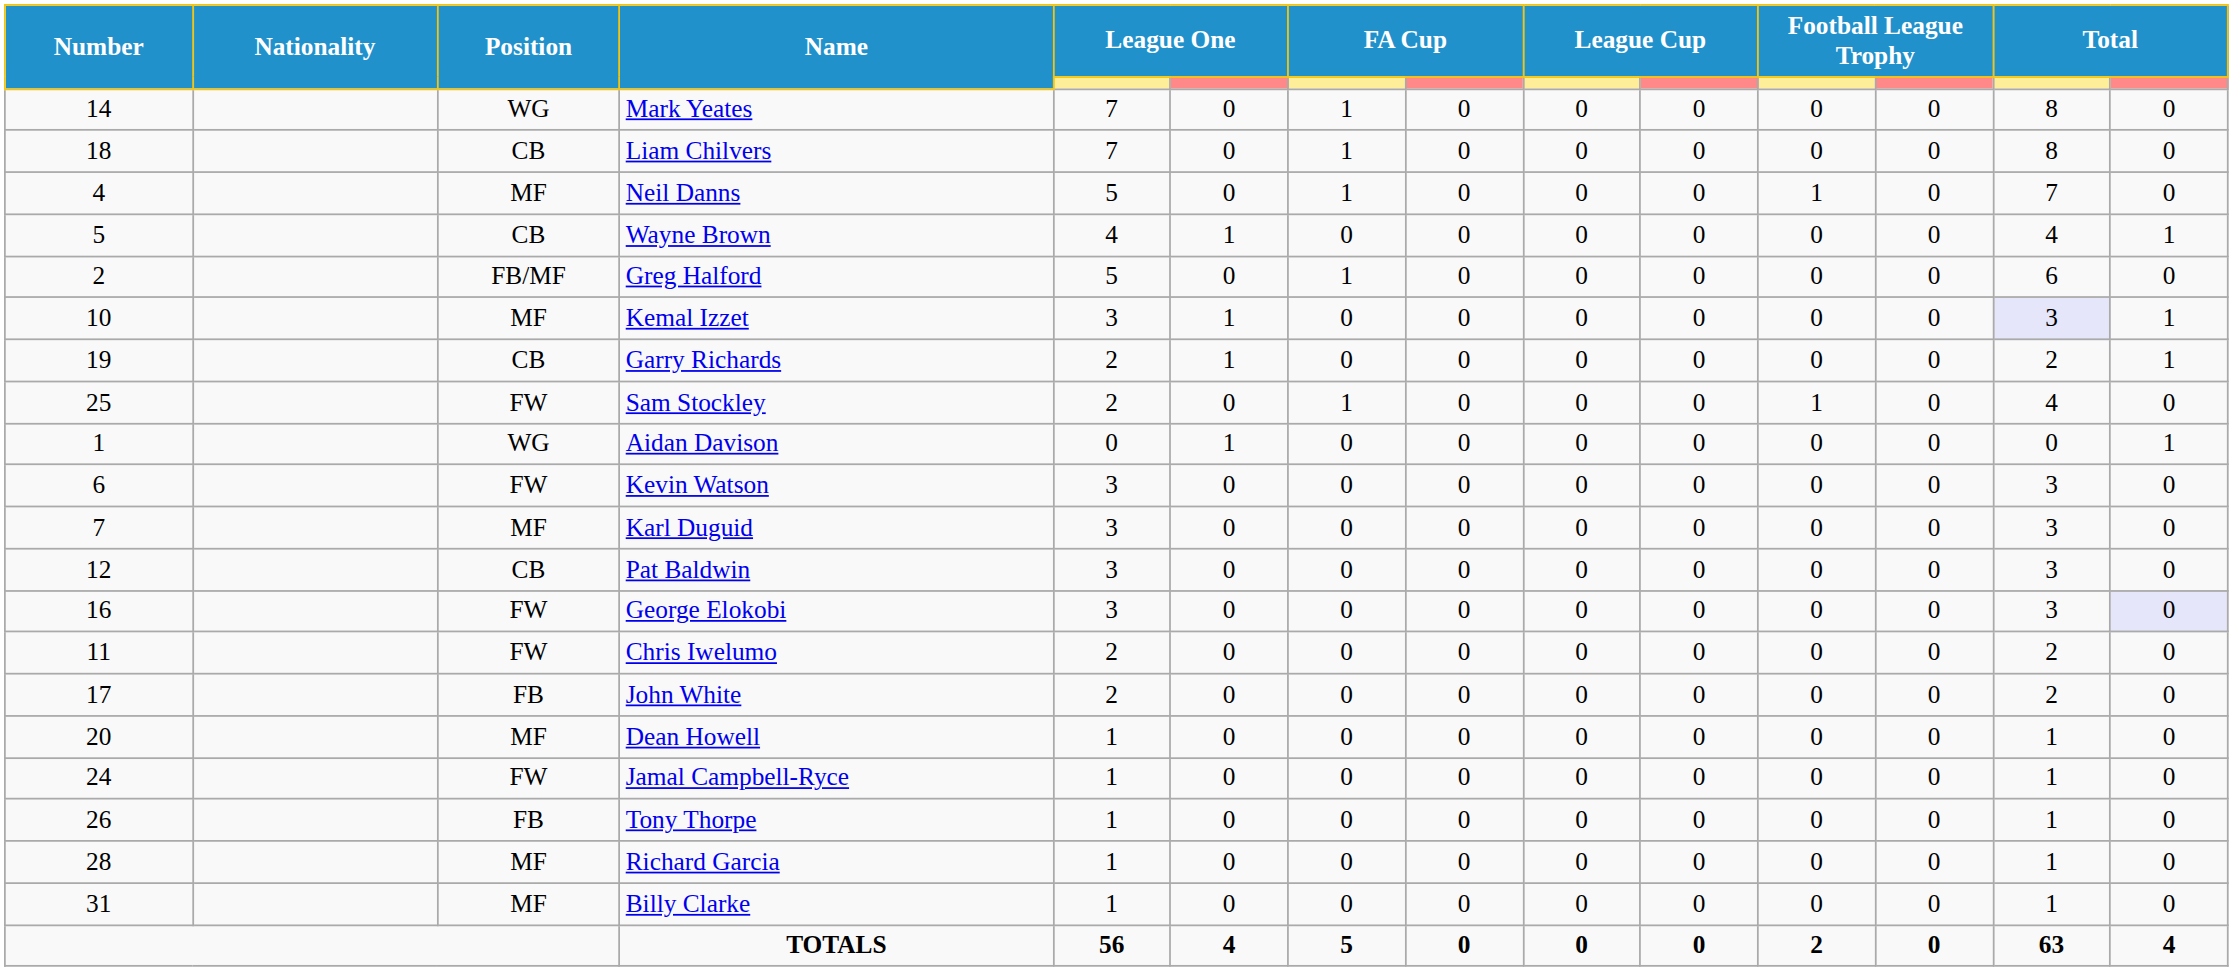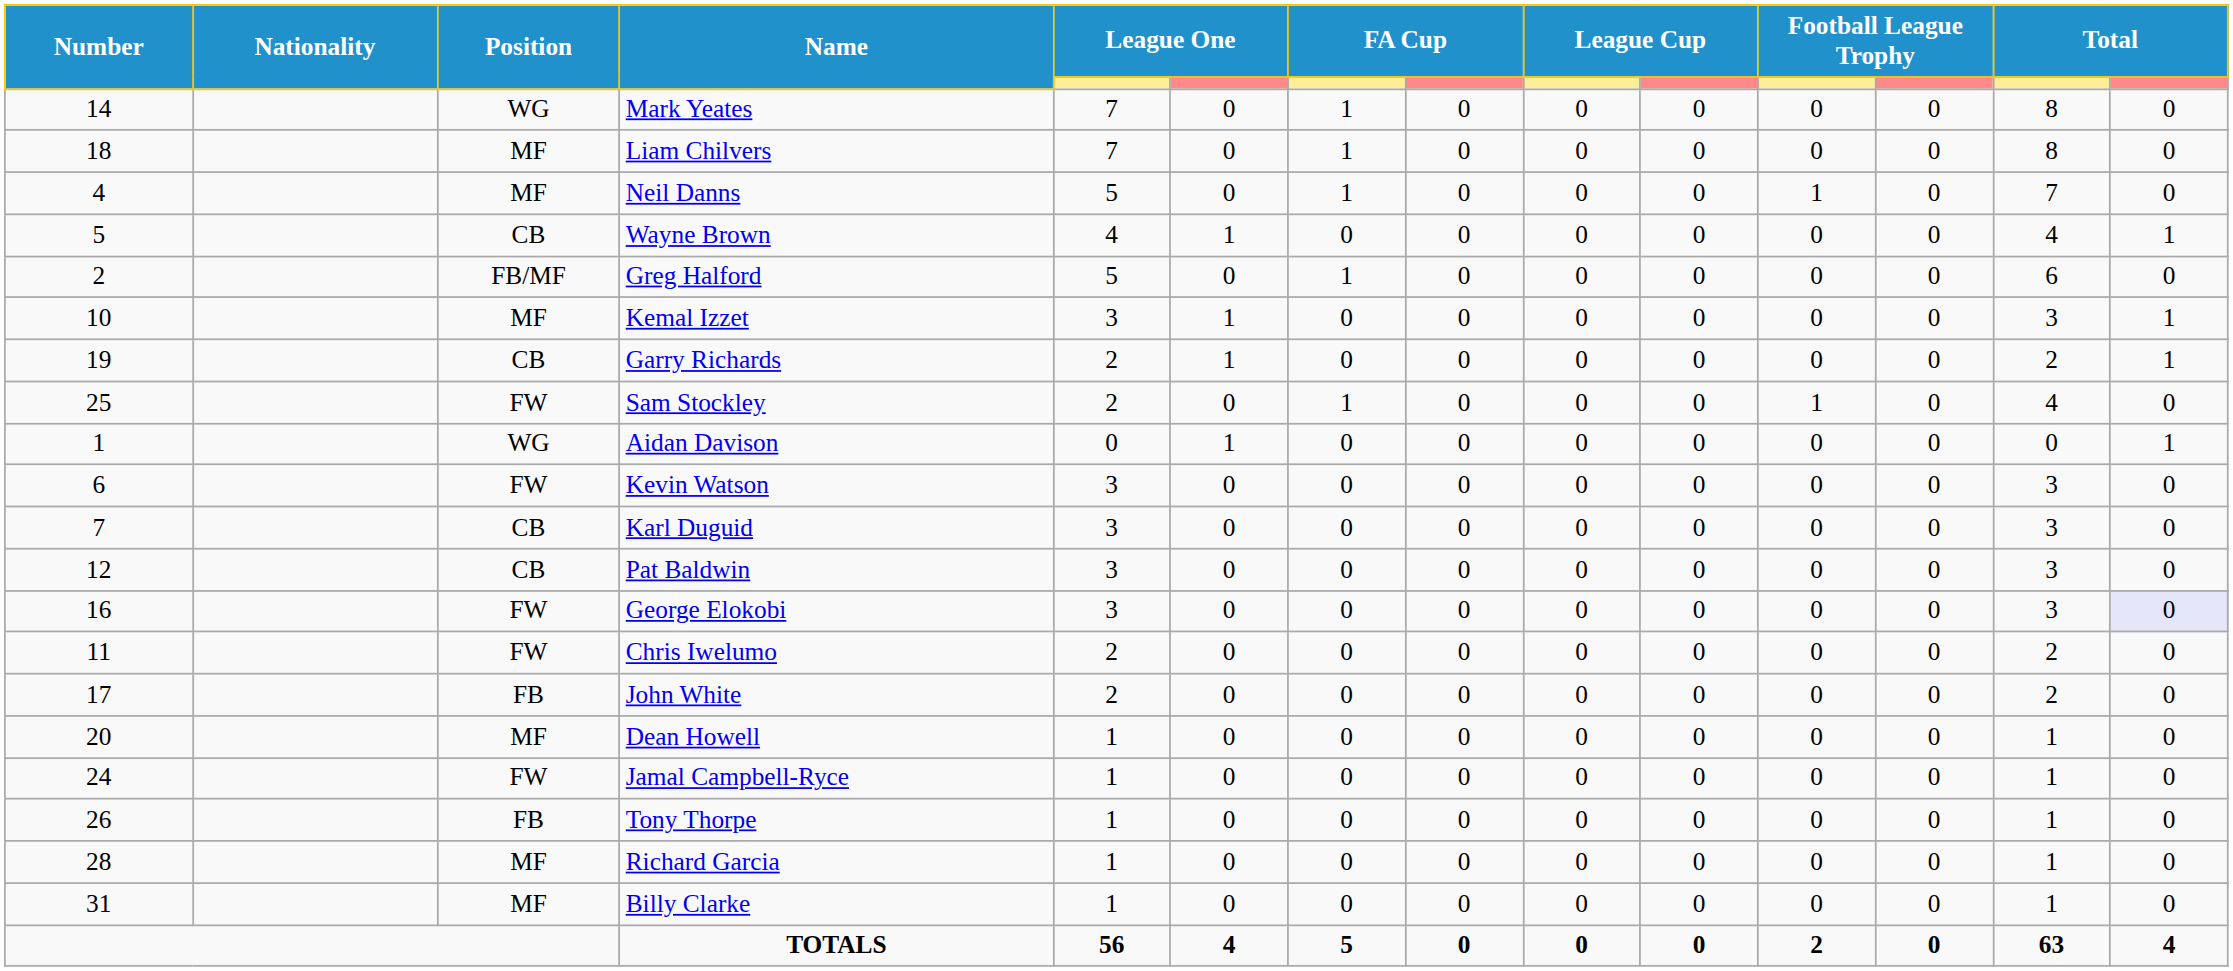 <table class="wikitable" style="text-align:center; font-size:90%; width:100%;">
 <tr>
 <th rowspan="2" style="background:#2191CC; color:white; border:1px solid #F7C408; text-align:center;">Number</th>
 <th rowspan="2" style="background:#2191CC; color:white; border:1px solid #F7C408; text-align:center;">Nationality</th>
 <th rowspan="2" style="background:#2191CC; color:white; border:1px solid #F7C408; text-align:center;">Position</th>
 <th rowspan="2" style="background:#2191CC; color:white; border:1px solid #F7C408; text-align:center;">Name</th>
 <th colspan="2" style="background:#2191CC; color:white; border:1px solid #F7C408; text-align:center;">League One</th>
 <th colspan="2" style="background:#2191CC; color:white; border:1px solid #F7C408; text-align:center;">FA Cup</th>
 <th colspan="2" style="background:#2191CC; color:white; border:1px solid #F7C408; text-align:center;">League Cup</th>
 <th colspan="2" style="background:#2191CC; color:white; border:1px solid #F7C408; text-align:center;">Football League Trophy</th>
 <th colspan="2" style="background:#2191CC; color:white; border:1px solid #F7C408; text-align:center;">Total</th>
 </tr>
 <tr>
 <th width=60 style="background: #FFEE99"></th>
 <th width=60 style="background: #FF8888"></th>
 <th width=60 style="background: #FFEE99"></th>
 <th width=60 style="background: #FF8888"></th>
 <th width=60 style="background: #FFEE99"></th>
 <th width=60 style="background: #FF8888"></th>
 <th width=60 style="background: #FFEE99"></th>
 <th width=60 style="background: #FF8888"></th>
 <th width=60 style="background: #FFEE99"></th>
 <th width=60 style="background: #FF8888"></th>
 </tr>
 <tr>
 <td>14</td>
 <td></td>
 <td>WG</td>
 <td align="left"><a href='#'>Mark Yeates</a></td>
 <td>7</td>
 <td>0</td>
 <td>1</td>
 <td>0</td>
 <td>0</td>
 <td>0</td>
 <td>0</td>
 <td>0</td>
 <td>8</td>
 <td>0</td>
 </tr>
 <tr>
 <td>18</td>
 <td></td>
-<td>CB</td>
+<td>MF</td>
 <td align="left"><a href='#'>Liam Chilvers</a></td>
 <td>7</td>
 <td>0</td>
 <td>1</td>
 <td>0</td>
 <td>0</td>
 <td>0</td>
 <td>0</td>
 <td>0</td>
 <td>8</td>
 <td>0</td>
 </tr>
 <tr>
 <td>4</td>
 <td></td>
 <td>MF</td>
 <td align="left"><a href='#'>Neil Danns</a></td>
 <td>5</td>
 <td>0</td>
 <td>1</td>
 <td>0</td>
 <td>0</td>
 <td>0</td>
 <td>1</td>
 <td>0</td>
 <td>7</td>
 <td>0</td>
 </tr>
 <tr>
 <td>5</td>
 <td></td>
 <td>CB</td>
 <td align="left"><a href='#'>Wayne Brown</a></td>
 <td>4</td>
 <td>1</td>
 <td>0</td>
 <td>0</td>
 <td>0</td>
 <td>0</td>
 <td>0</td>
 <td>0</td>
 <td>4</td>
 <td>1</td>
 </tr>
 <tr>
 <td>2</td>
 <td></td>
 <td>FB/MF</td>
 <td align="left"><a href='#'>Greg Halford</a></td>
 <td>5</td>
 <td>0</td>
 <td>1</td>
 <td>0</td>
 <td>0</td>
 <td>0</td>
 <td>0</td>
 <td>0</td>
 <td>6</td>
 <td>0</td>
 </tr>
 <tr>
 <td>10</td>
 <td></td>
 <td>MF</td>
 <td align="left"><a href='#'>Kemal Izzet</a></td>
 <td>3</td>
 <td>1</td>
 <td>0</td>
 <td>0</td>
 <td>0</td>
 <td>0</td>
 <td>0</td>
 <td>0</td>
-<td style="background: lavender;">3</td>
+<td>3</td>
 <td>1</td>
 </tr>
 <tr>
 <td>19</td>
 <td></td>
 <td>CB</td>
 <td align="left"><a href='#'>Garry Richards</a></td>
 <td>2</td>
 <td>1</td>
 <td>0</td>
 <td>0</td>
 <td>0</td>
 <td>0</td>
 <td>0</td>
 <td>0</td>
 <td>2</td>
 <td>1</td>
 </tr>
 <tr>
 <td>25</td>
 <td></td>
 <td>FW</td>
 <td align="left"><a href='#'>Sam Stockley</a></td>
 <td>2</td>
 <td>0</td>
 <td>1</td>
 <td>0</td>
 <td>0</td>
 <td>0</td>
 <td>1</td>
 <td>0</td>
 <td>4</td>
 <td>0</td>
 </tr>
 <tr>
 <td>1</td>
 <td></td>
 <td>WG</td>
 <td align="left"><a href='#'>Aidan Davison</a></td>
 <td>0</td>
 <td>1</td>
 <td>0</td>
 <td>0</td>
 <td>0</td>
 <td>0</td>
 <td>0</td>
 <td>0</td>
 <td>0</td>
 <td>1</td>
 </tr>
 <tr>
 <td>6</td>
 <td></td>
 <td>FW</td>
 <td align="left"><a href='#'>Kevin Watson</a></td>
 <td>3</td>
 <td>0</td>
 <td>0</td>
 <td>0</td>
 <td>0</td>
 <td>0</td>
 <td>0</td>
 <td>0</td>
 <td>3</td>
 <td>0</td>
 </tr>
 <tr>
 <td>7</td>
 <td></td>
-<td>MF</td>
+<td>CB</td>
 <td align="left"><a href='#'>Karl Duguid</a></td>
 <td>3</td>
 <td>0</td>
 <td>0</td>
 <td>0</td>
 <td>0</td>
 <td>0</td>
 <td>0</td>
 <td>0</td>
 <td>3</td>
 <td>0</td>
 </tr>
 <tr>
 <td>12</td>
 <td></td>
 <td>CB</td>
 <td align="left"><a href='#'>Pat Baldwin</a></td>
 <td>3</td>
 <td>0</td>
 <td>0</td>
 <td>0</td>
 <td>0</td>
 <td>0</td>
 <td>0</td>
 <td>0</td>
 <td>3</td>
 <td>0</td>
 </tr>
 <tr>
 <td>16</td>
 <td></td>
 <td>FW</td>
 <td align="left"><a href='#'>George Elokobi</a></td>
 <td>3</td>
 <td>0</td>
 <td>0</td>
 <td>0</td>
 <td>0</td>
 <td>0</td>
 <td>0</td>
 <td>0</td>
 <td>3</td>
 <td style="background: lavender;">0</td>
 </tr>
 <tr>
 <td>11</td>
 <td></td>
 <td>FW</td>
 <td align="left"><a href='#'>Chris Iwelumo</a></td>
 <td>2</td>
 <td>0</td>
 <td>0</td>
 <td>0</td>
 <td>0</td>
 <td>0</td>
 <td>0</td>
 <td>0</td>
 <td>2</td>
 <td>0</td>
 </tr>
 <tr>
 <td>17</td>
 <td></td>
 <td>FB</td>
 <td align="left"><a href='#'>John White</a></td>
 <td>2</td>
 <td>0</td>
 <td>0</td>
 <td>0</td>
 <td>0</td>
 <td>0</td>
 <td>0</td>
 <td>0</td>
 <td>2</td>
 <td>0</td>
 </tr>
 <tr>
 <td>20</td>
 <td></td>
 <td>MF</td>
 <td align="left"><a href='#'>Dean Howell</a></td>
 <td>1</td>
 <td>0</td>
 <td>0</td>
 <td>0</td>
 <td>0</td>
 <td>0</td>
 <td>0</td>
 <td>0</td>
 <td>1</td>
 <td>0</td>
 </tr>
 <tr>
 <td>24</td>
 <td></td>
 <td>FW</td>
 <td align="left"><a href='#'>Jamal Campbell-Ryce</a></td>
 <td>1</td>
 <td>0</td>
 <td>0</td>
 <td>0</td>
 <td>0</td>
 <td>0</td>
 <td>0</td>
 <td>0</td>
 <td>1</td>
 <td>0</td>
 </tr>
 <tr>
 <td>26</td>
 <td></td>
 <td>FB</td>
 <td align="left"><a href='#'>Tony Thorpe</a></td>
 <td>1</td>
 <td>0</td>
 <td>0</td>
 <td>0</td>
 <td>0</td>
 <td>0</td>
 <td>0</td>
 <td>0</td>
 <td>1</td>
 <td>0</td>
 </tr>
 <tr>
 <td>28</td>
 <td></td>
 <td>MF</td>
 <td align="left"><a href='#'>Richard Garcia</a></td>
 <td>1</td>
 <td>0</td>
 <td>0</td>
 <td>0</td>
 <td>0</td>
 <td>0</td>
 <td>0</td>
 <td>0</td>
 <td>1</td>
 <td>0</td>
 </tr>
 <tr>
 <td>31</td>
 <td></td>
 <td>MF</td>
 <td align="left"><a href='#'>Billy Clarke</a></td>
 <td>1</td>
 <td>0</td>
 <td>0</td>
 <td>0</td>
 <td>0</td>
 <td>0</td>
 <td>0</td>
 <td>0</td>
 <td>1</td>
 <td>0</td>
 </tr>
 <tr>
 <td colspan="3"></td>
 <td><strong>TOTALS</strong></td>
 <td><strong>56</strong></td>
 <td><strong>4</strong></td>
 <td><strong>5</strong></td>
 <td><strong>0</strong></td>
 <td><strong>0</strong></td>
 <td><strong>0</strong></td>
 <td><strong>2</strong></td>
 <td><strong>0</strong></td>
 <td><strong>63</strong></td>
 <td><strong>4</strong></td>
 </tr>
 </table>
